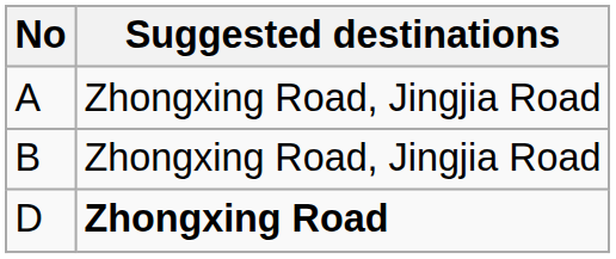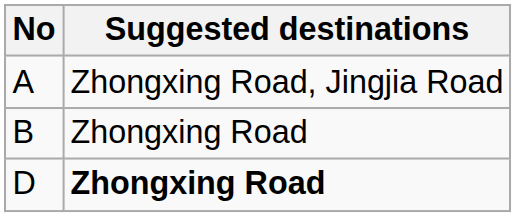 <table class="wikitable">
 <tr>
 <th>No</th>
 <th>Suggested destinations</th>
 </tr>
 <tr>
 <td>A</td>
 <td>Zhongxing Road, Jingjia Road</td>
 </tr>
 <tr>
 <td>B</td>
-<td>Zhongxing Road, Jingjia Road</td>
+<td>Zhongxing Road</td>
 </tr>
 <tr>
 <td>D</td>
 <td><strong>Zhongxing Road</strong></td>
 </tr>
 </table>
